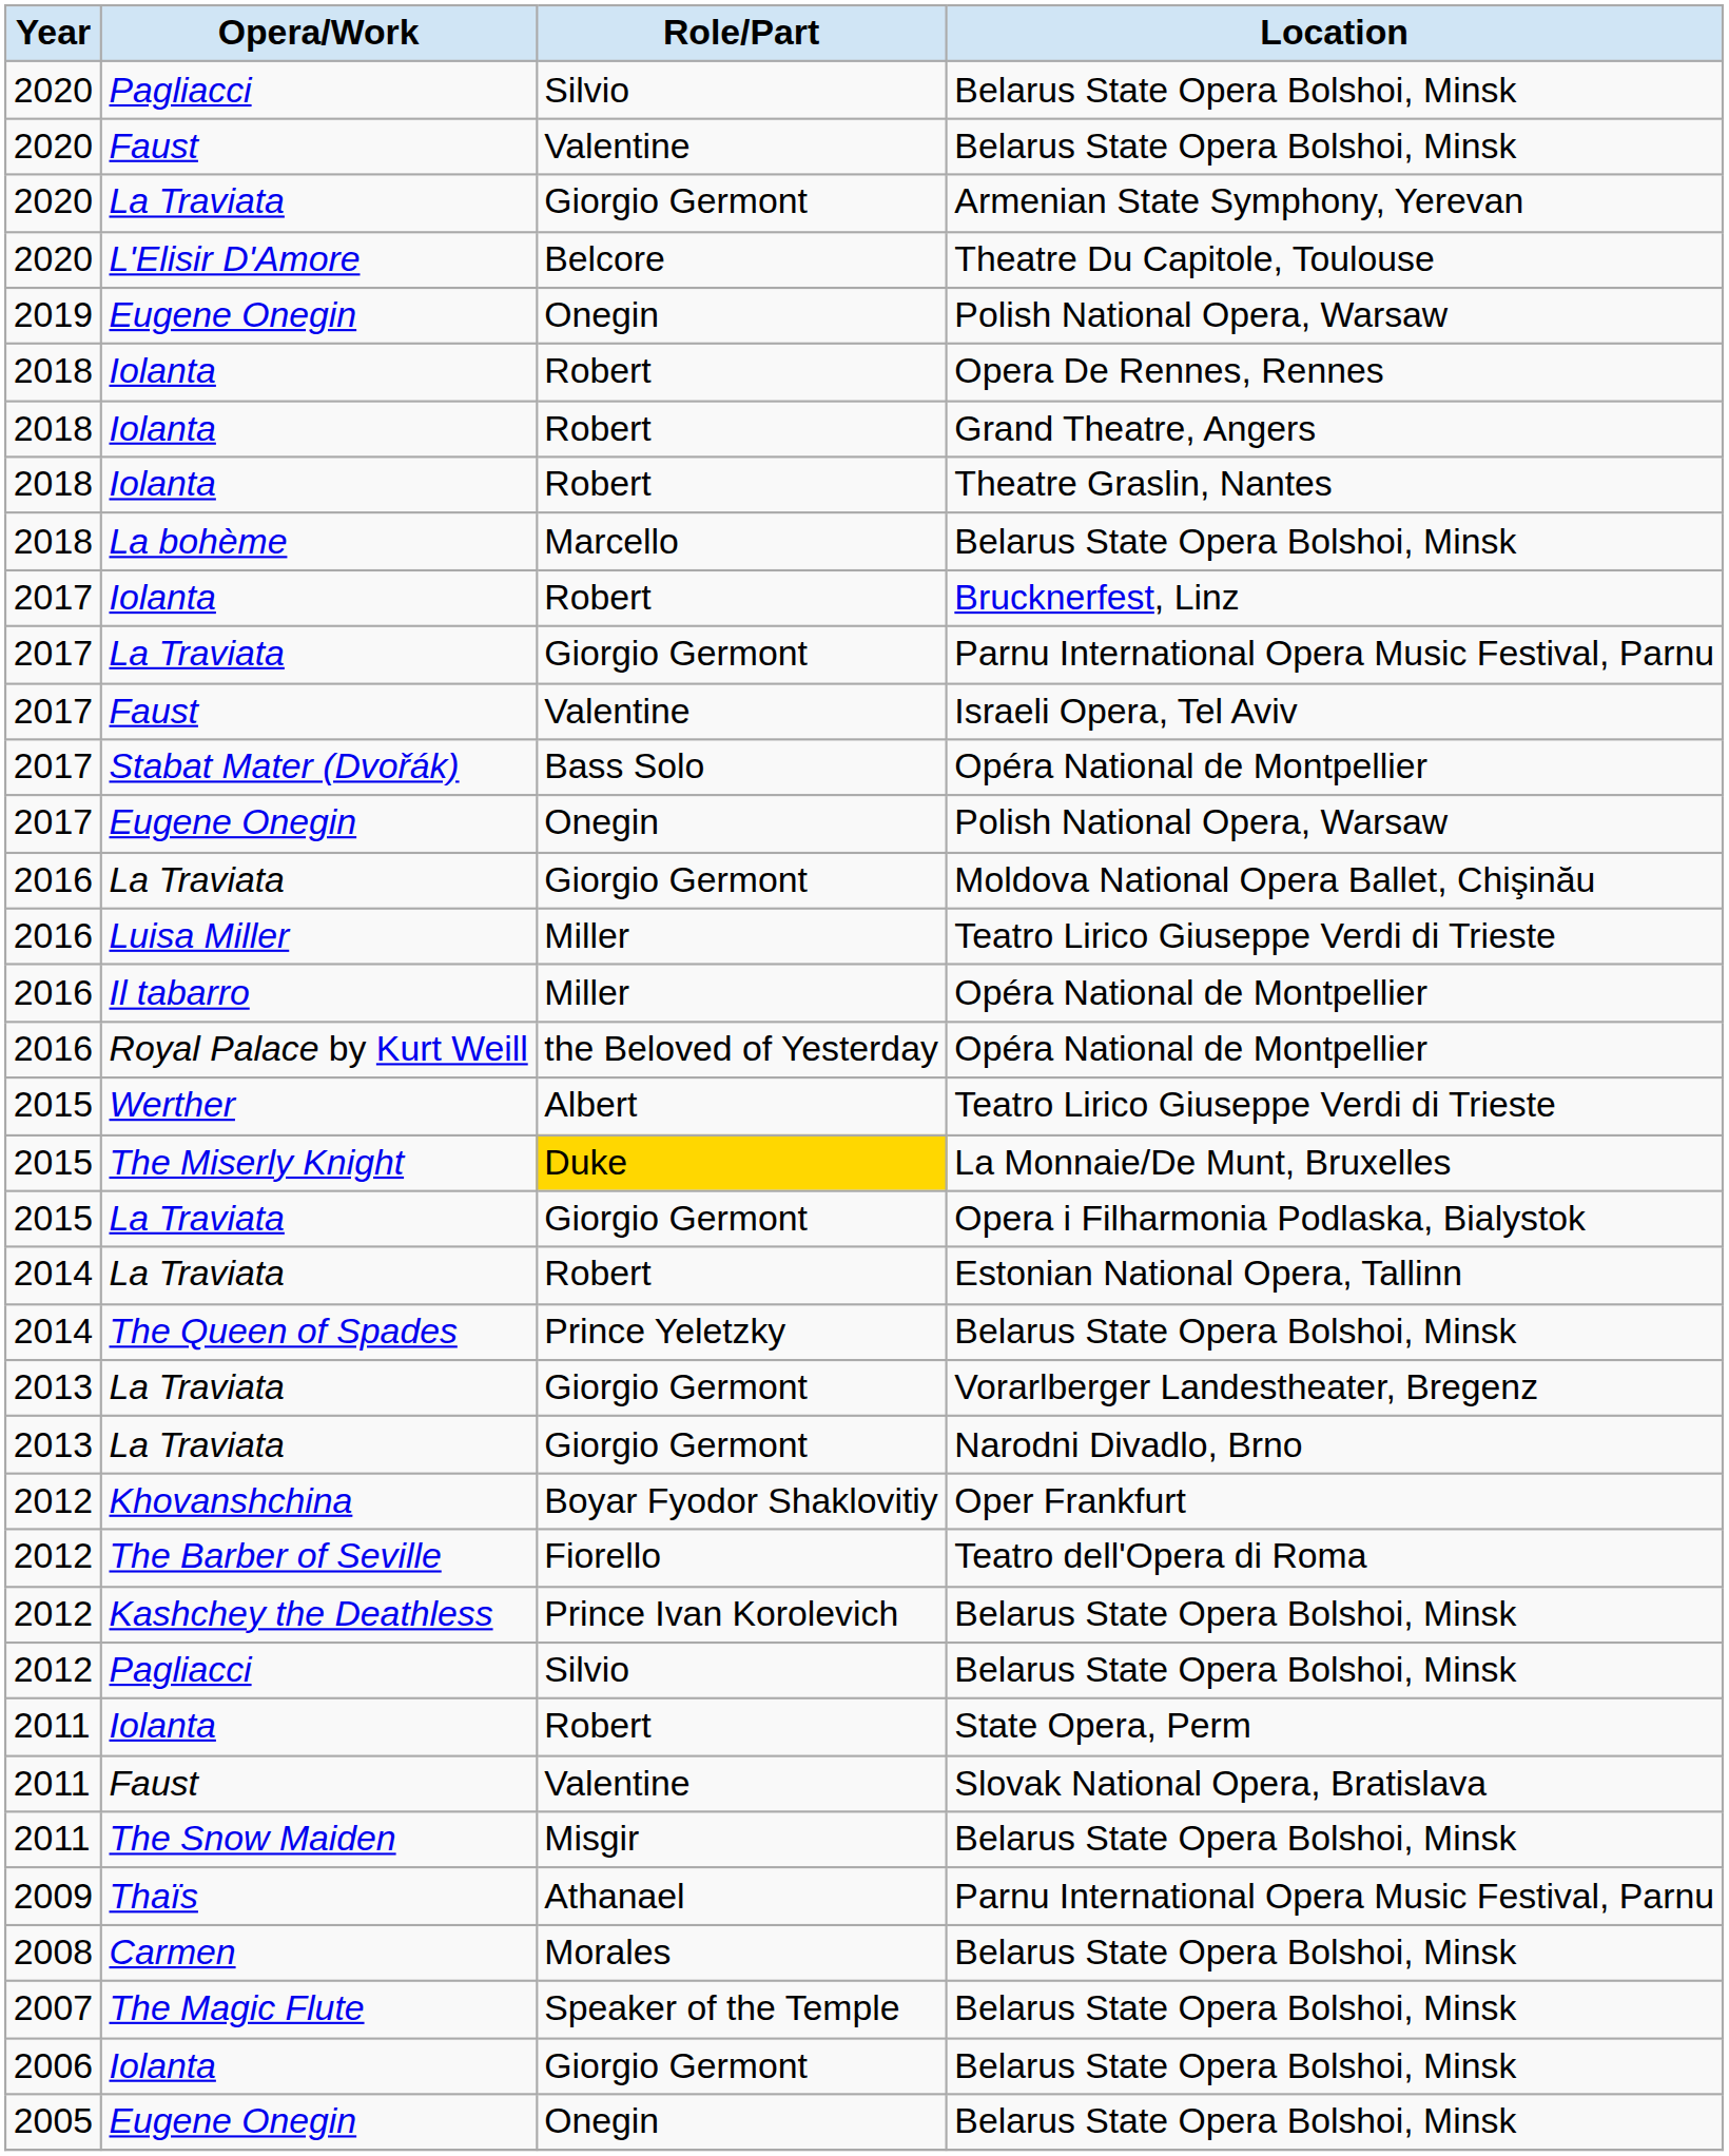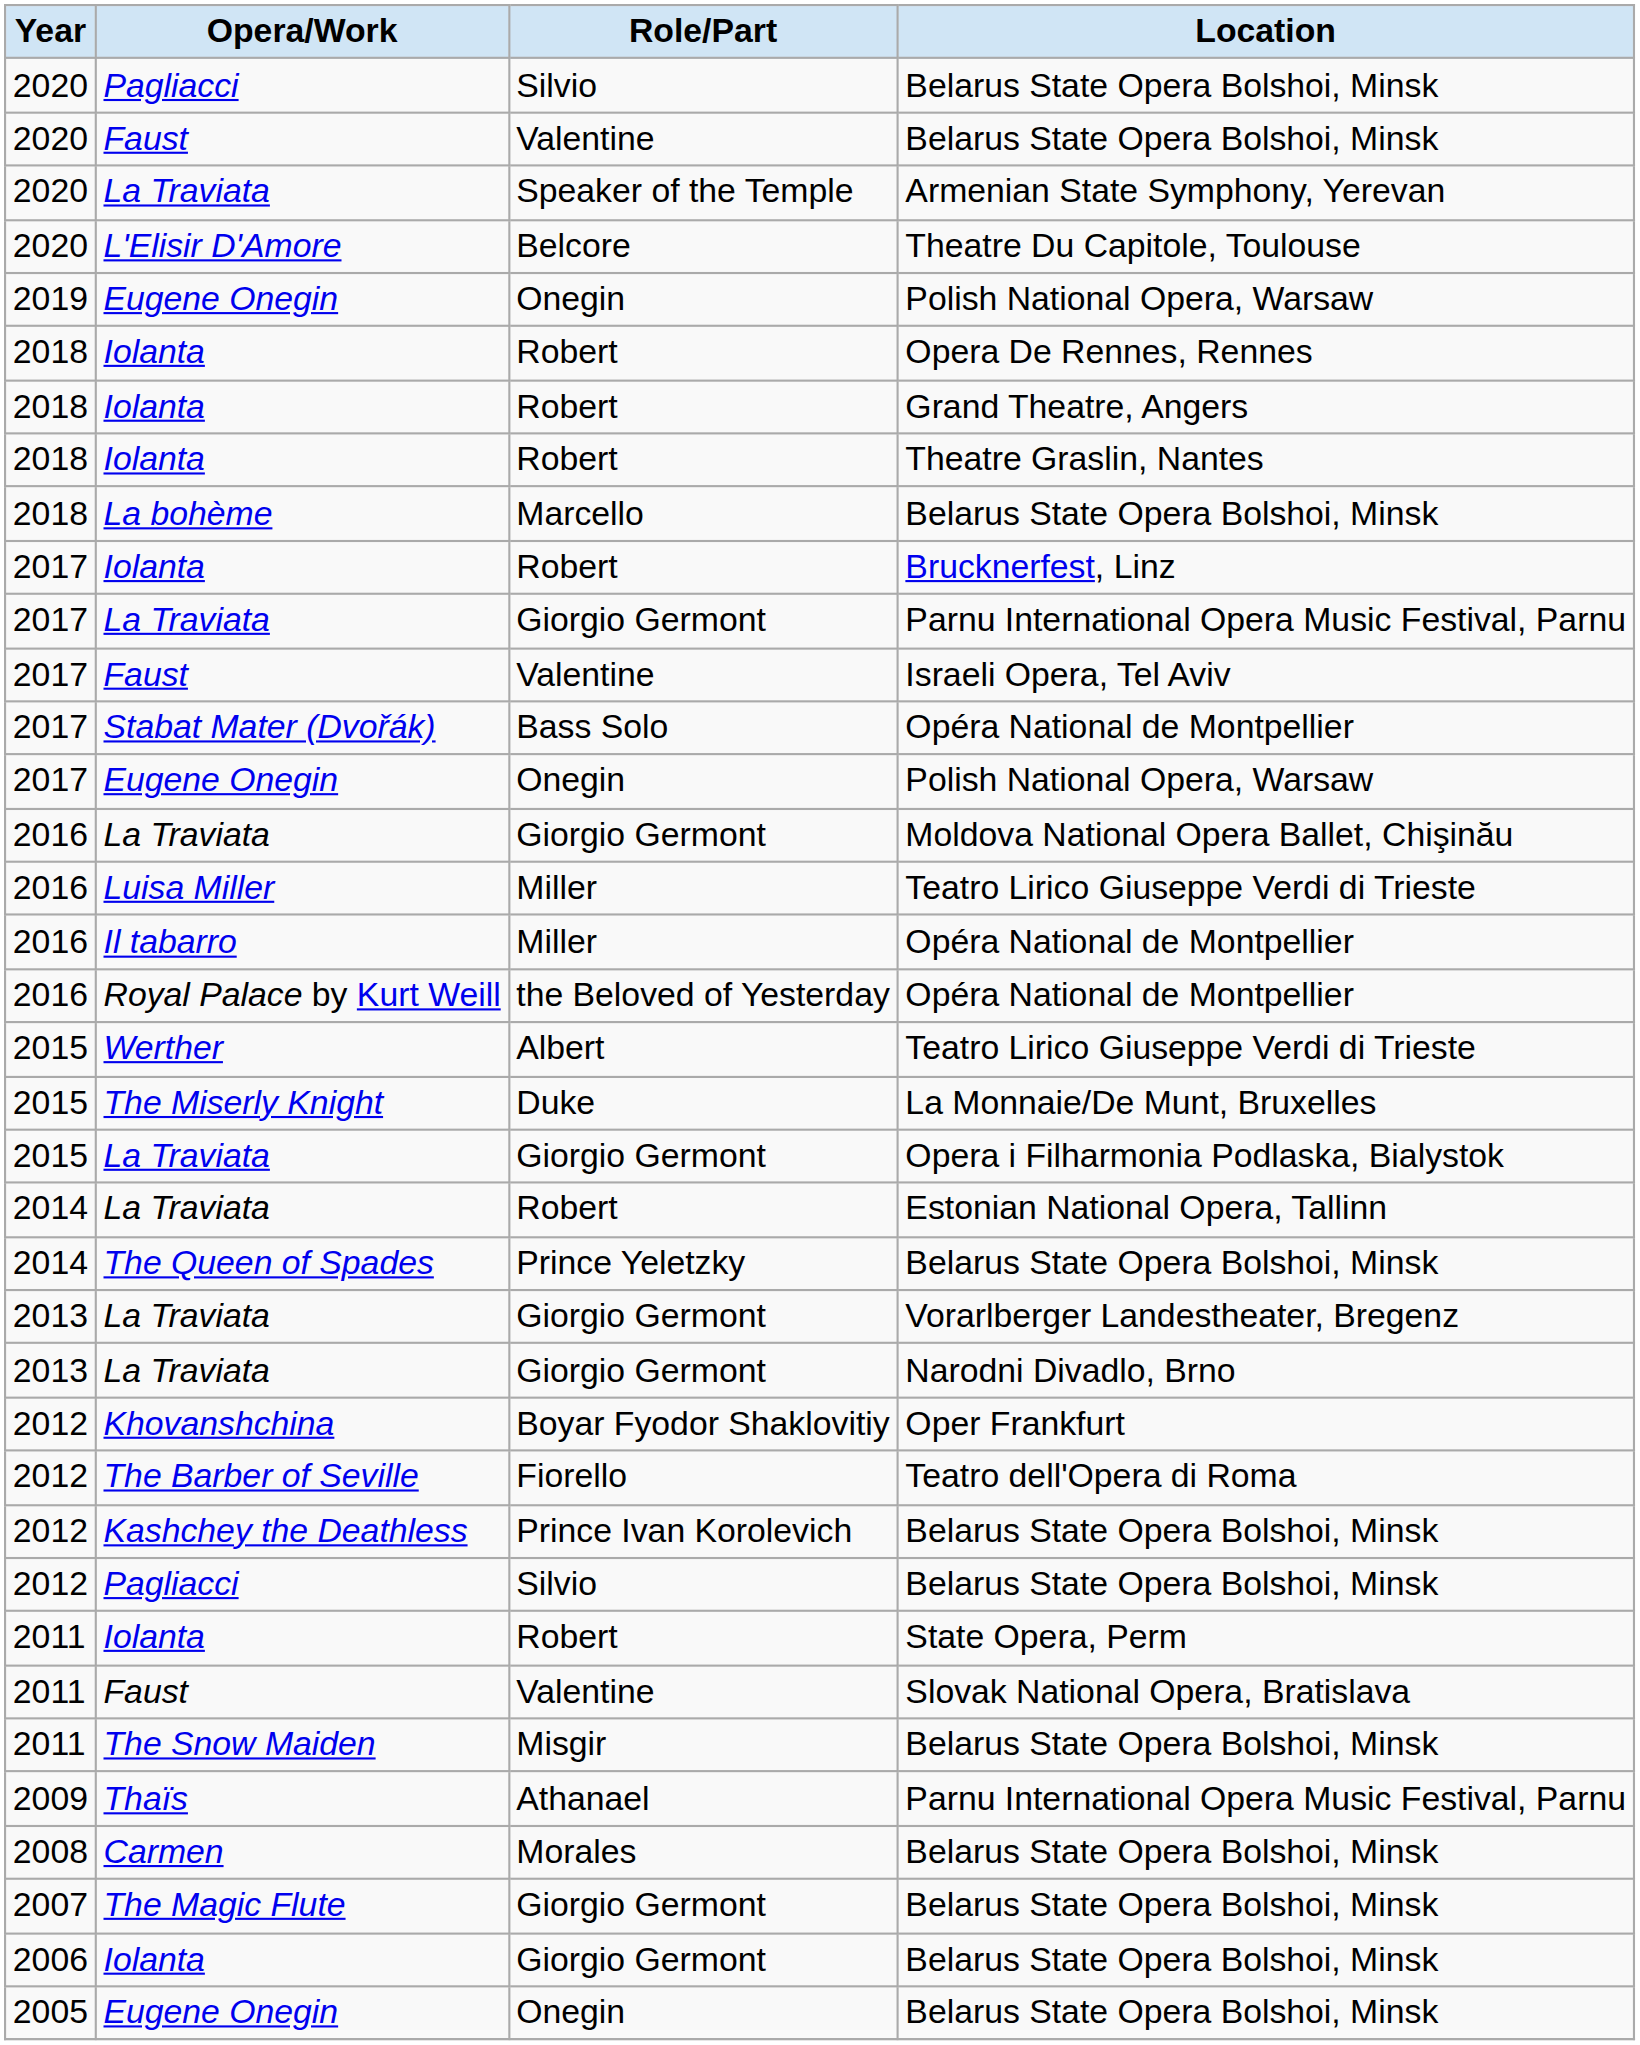 <table class="wikitable sortable collapsible">
 <tr>
 <th style="background:#d0e5f5">Year</th>
 <th style="background:#d0e5f5">Opera/Work</th>
 <th style="background:#d0e5f5">Role/Part</th>
 <th style="background:#d0e5f5">Location</th>
 </tr>
 <tr valign="top">
 <td>2020</td>
 <td><em><a href='#'>Pagliacci</a></em></td>
 <td>Silvio</td>
 <td>Belarus State Opera Bolshoi, Minsk</td>
 </tr>
 <tr valign="top">
 <td>2020</td>
 <td><em><a href='#'>Faust</a></em></td>
 <td>Valentine</td>
 <td>Belarus State Opera Bolshoi, Minsk</td>
 </tr>
 <tr valign="top">
 <td>2020</td>
 <td><em><a href='#'>La Traviata</a></em></td>
-<td>Giorgio Germont</td>
+<td>Speaker of the Temple</td>
 <td>Armenian State Symphony, Yerevan</td>
 </tr>
 <tr valign="top">
 <td>2020</td>
 <td><em><a href='#'>L'Elisir D'Amore</a></em></td>
 <td>Belcore</td>
 <td>Theatre Du Capitole, Toulouse</td>
 </tr>
 <tr valign="top">
 <td>2019</td>
 <td><em><a href='#'>Eugene Onegin</a></em></td>
 <td>Onegin</td>
 <td>Polish National Opera, Warsaw</td>
 </tr>
 <tr valign="top">
 <td>2018</td>
 <td><em><a href='#'>Iolanta</a></em></td>
 <td>Robert</td>
 <td>Opera De Rennes, Rennes</td>
 </tr>
 <tr valign="top">
 <td>2018</td>
 <td><em><a href='#'>Iolanta</a></em></td>
 <td>Robert</td>
 <td>Grand Theatre, Angers</td>
 </tr>
 <tr valign="top">
 <td>2018</td>
 <td><em><a href='#'>Iolanta</a></em></td>
 <td>Robert</td>
 <td>Theatre Graslin, Nantes</td>
 </tr>
 <tr valign="top">
 <td>2018</td>
 <td><em><a href='#'>La bohème</a></em></td>
 <td>Marcello</td>
 <td>Belarus State Opera Bolshoi, Minsk</td>
 </tr>
 <tr valign="top">
 <td>2017</td>
 <td><em><a href='#'>Iolanta</a></em></td>
 <td>Robert</td>
 <td><a href='#'>Brucknerfest</a>, Linz</td>
 </tr>
 <tr valign="top">
 <td>2017</td>
 <td><em><a href='#'>La Traviata</a></em></td>
 <td>Giorgio Germont</td>
 <td>Parnu International Opera Music Festival, Parnu</td>
 </tr>
 <tr valign="top">
 <td>2017</td>
 <td><em><a href='#'>Faust</a></em></td>
 <td>Valentine</td>
 <td>Israeli Opera, Tel Aviv</td>
 </tr>
 <tr valign="top">
 <td>2017</td>
 <td><em><a href='#'>Stabat Mater (Dvořák)</a></em></td>
 <td>Bass Solo</td>
 <td>Opéra National de Montpellier</td>
 </tr>
 <tr valign="top">
 <td>2017</td>
 <td><em><a href='#'>Eugene Onegin</a></em></td>
 <td>Onegin</td>
 <td>Polish National Opera, Warsaw</td>
 </tr>
 <tr valign="top">
 <td>2016</td>
 <td><em>La Traviata</em></td>
 <td>Giorgio Germont</td>
 <td>Moldova National Opera Ballet, Chişinău</td>
 </tr>
 <tr valign="top">
 <td>2016</td>
 <td><em><a href='#'>Luisa Miller</a></em></td>
 <td>Miller</td>
 <td>Teatro Lirico Giuseppe Verdi di Trieste</td>
 </tr>
 <tr valign="top">
 <td>2016</td>
 <td><em><a href='#'>Il tabarro</a></em></td>
 <td>Miller</td>
 <td>Opéra National de Montpellier</td>
 </tr>
 <tr valign="top">
 <td>2016</td>
 <td><em>Royal Palace</em> by <a href='#'>Kurt Weill</a></td>
 <td>the Beloved of Yesterday</td>
 <td>Opéra National de Montpellier</td>
 </tr>
 <tr valign="top">
 <td>2015</td>
 <td><em><a href='#'>Werther</a></em></td>
 <td>Albert</td>
 <td>Teatro Lirico Giuseppe Verdi di Trieste</td>
 </tr>
 <tr valign="top">
 <td>2015</td>
 <td><em><a href='#'>The Miserly Knight</a></em></td>
-<td style="background: gold;">Duke</td>
+<td>Duke</td>
 <td>La Monnaie/De Munt, Bruxelles</td>
 </tr>
 <tr valign="top">
 <td>2015</td>
 <td><em><a href='#'>La Traviata</a></em></td>
 <td>Giorgio Germont</td>
 <td>Opera i Filharmonia Podlaska, Bialystok</td>
 </tr>
 <tr valign="top">
 <td>2014</td>
 <td><em>La Traviata</em></td>
 <td>Robert</td>
 <td>Estonian National Opera, Tallinn</td>
 </tr>
 <tr valign="top">
 <td>2014</td>
 <td><em><a href='#'>The Queen of Spades</a></em></td>
 <td>Prince Yeletzky</td>
 <td>Belarus State Opera Bolshoi, Minsk</td>
 </tr>
 <tr valign="top">
 <td>2013</td>
 <td><em>La Traviata</em></td>
 <td>Giorgio Germont</td>
 <td>Vorarlberger Landestheater, Bregenz</td>
 </tr>
 <tr valign="top">
 <td>2013</td>
 <td><em>La Traviata</em></td>
 <td>Giorgio Germont</td>
 <td>Narodni Divadlo, Brno</td>
 </tr>
 <tr valign="top">
 <td>2012</td>
 <td><em><a href='#'>Khovanshchina</a></em></td>
 <td>Boyar Fyodor Shaklovitiy</td>
 <td>Oper Frankfurt</td>
 </tr>
 <tr valign="top">
 <td>2012</td>
 <td><em><a href='#'>The Barber of Seville</a></em></td>
 <td>Fiorello</td>
 <td>Teatro dell'Opera di Roma</td>
 </tr>
 <tr valign="top">
 <td>2012</td>
 <td><em><a href='#'>Kashchey the Deathless</a></em></td>
 <td>Prince Ivan Korolevich</td>
 <td>Belarus State Opera Bolshoi, Minsk</td>
 </tr>
 <tr valign="top">
 <td>2012</td>
 <td><em><a href='#'>Pagliacci</a></em></td>
 <td>Silvio</td>
 <td>Belarus State Opera Bolshoi, Minsk</td>
 </tr>
 <tr valign="top">
 <td>2011</td>
 <td><em><a href='#'>Iolanta</a></em></td>
 <td>Robert</td>
 <td>State Opera, Perm</td>
 </tr>
 <tr valign="top">
 <td>2011</td>
 <td><em>Faust</em></td>
 <td>Valentine</td>
 <td>Slovak National Opera, Bratislava</td>
 </tr>
 <tr valign="top">
 <td>2011</td>
 <td><em><a href='#'>The Snow Maiden</a></em></td>
 <td>Misgir</td>
 <td>Belarus State Opera Bolshoi, Minsk</td>
 </tr>
 <tr valign="top">
 <td>2009</td>
 <td><em><a href='#'>Thaïs</a></em></td>
 <td>Athanael</td>
 <td>Parnu International Opera Music Festival, Parnu</td>
 </tr>
 <tr valign="top">
 <td>2008</td>
 <td><em><a href='#'>Carmen</a></em></td>
 <td>Morales</td>
 <td>Belarus State Opera Bolshoi, Minsk</td>
 </tr>
 <tr valign="top">
 <td>2007</td>
 <td><em><a href='#'>The Magic Flute</a></em></td>
-<td>Speaker of the Temple</td>
+<td>Giorgio Germont</td>
 <td>Belarus State Opera Bolshoi, Minsk</td>
 </tr>
 <tr valign="top">
 <td>2006</td>
 <td><em><a href='#'>Iolanta</a></em></td>
 <td>Giorgio Germont</td>
 <td>Belarus State Opera Bolshoi, Minsk</td>
 </tr>
 <tr valign="top">
 <td>2005</td>
 <td><em><a href='#'>Eugene Onegin</a></em></td>
 <td>Onegin</td>
 <td>Belarus State Opera Bolshoi, Minsk</td>
 </tr>
 <tr valign="top">
 </tr>
 </table>
